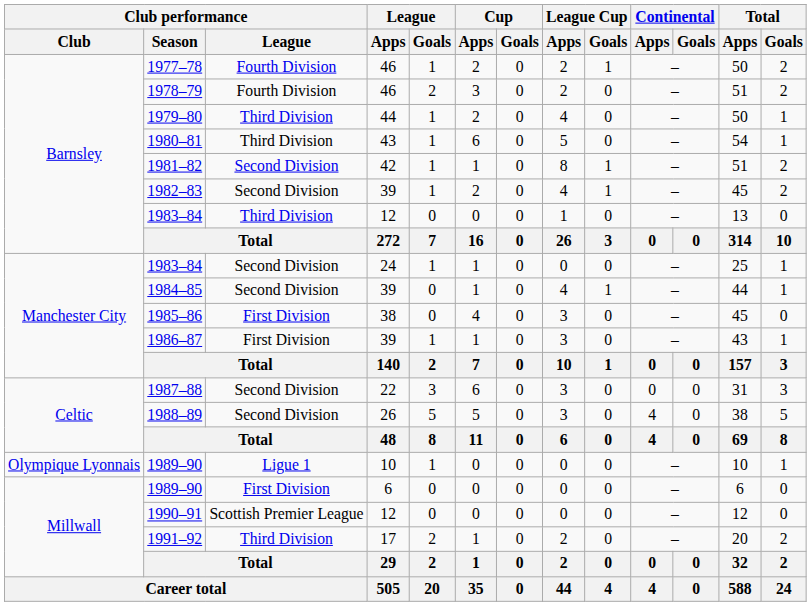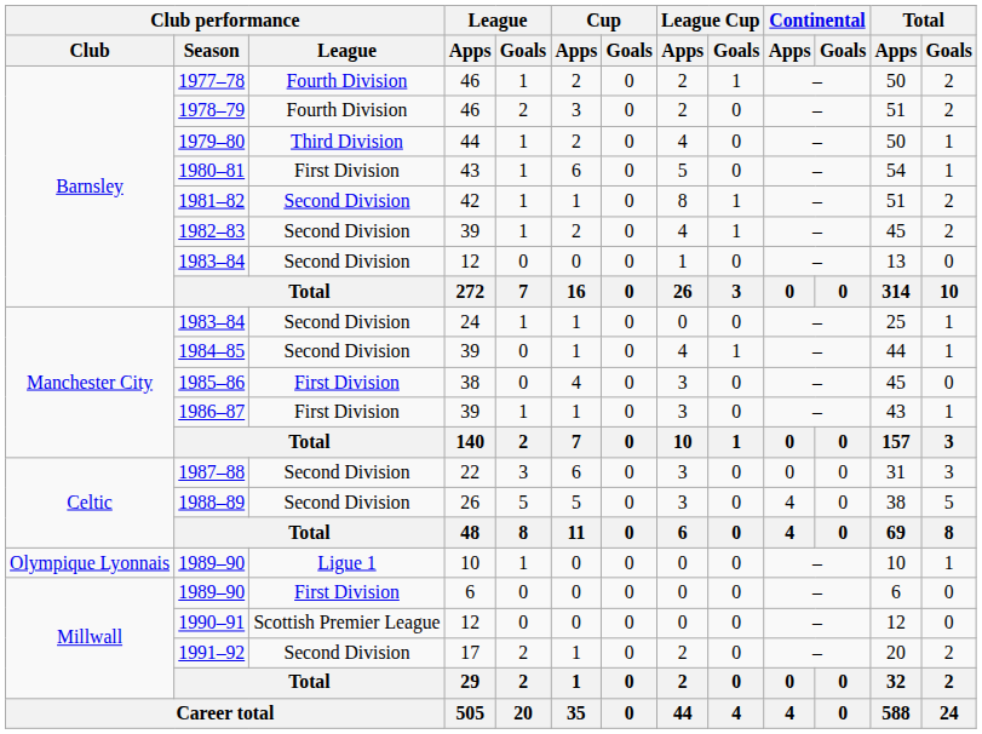 <table class="wikitable" style="text-align:center;">
 <tr>
 <th colspan=3>Club performance</th>
 <th colspan=2>League</th>
 <th colspan=2>Cup</th>
 <th colspan=2>League Cup</th>
 <th colspan=2><a href='#'>Continental</a></th>
 <th colspan=2>Total</th>
 </tr>
 <tr>
 <th>Club</th>
 <th>Season</th>
 <th>League</th>
 <th>Apps</th>
 <th>Goals</th>
 <th>Apps</th>
 <th>Goals</th>
 <th>Apps</th>
 <th>Goals</th>
 <th>Apps</th>
 <th>Goals</th>
 <th>Apps</th>
 <th>Goals</th>
 </tr>
 <tr>
 <td rowspan=8><a href='#'>Barnsley</a></td>
 <td><a href='#'>1977–78</a></td>
 <td><a href='#'>Fourth Division</a></td>
 <td>46</td>
 <td>1</td>
 <td>2</td>
 <td>0</td>
 <td>2</td>
 <td>1</td>
 <td colspan=2>–</td>
 <td>50</td>
 <td>2</td>
 </tr>
 <tr>
 <td><a href='#'>1978–79</a></td>
 <td>Fourth Division</td>
 <td>46</td>
 <td>2</td>
 <td>3</td>
 <td>0</td>
 <td>2</td>
 <td>0</td>
 <td colspan=2>–</td>
 <td>51</td>
 <td>2</td>
 </tr>
 <tr>
 <td><a href='#'>1979–80</a></td>
 <td><a href='#'>Third Division</a></td>
 <td>44</td>
 <td>1</td>
 <td>2</td>
 <td>0</td>
 <td>4</td>
 <td>0</td>
 <td colspan=2>–</td>
 <td>50</td>
 <td>1</td>
 </tr>
 <tr>
 <td><a href='#'>1980–81</a></td>
-<td>Third Division</td>
+<td>First Division</td>
 <td>43</td>
 <td>1</td>
 <td>6</td>
 <td>0</td>
 <td>5</td>
 <td>0</td>
 <td colspan=2>–</td>
 <td>54</td>
 <td>1</td>
 </tr>
 <tr>
 <td><a href='#'>1981–82</a></td>
 <td><a href='#'>Second Division</a></td>
 <td>42</td>
 <td>1</td>
 <td>1</td>
 <td>0</td>
 <td>8</td>
 <td>1</td>
 <td colspan=2>–</td>
 <td>51</td>
 <td>2</td>
 </tr>
 <tr>
 <td><a href='#'>1982–83</a></td>
 <td>Second Division</td>
 <td>39</td>
 <td>1</td>
 <td>2</td>
 <td>0</td>
 <td>4</td>
 <td>1</td>
 <td colspan=2>–</td>
 <td>45</td>
 <td>2</td>
 </tr>
 <tr>
 <td><a href='#'>1983–84</a></td>
-<td><a href='#'>Third Division</a></td>
+<td>Second Division</td>
 <td>12</td>
 <td>0</td>
 <td>0</td>
 <td>0</td>
 <td>1</td>
 <td>0</td>
 <td colspan=2>–</td>
 <td>13</td>
 <td>0</td>
 </tr>
 <tr>
 <th colspan=2>Total</th>
 <th>272</th>
 <th>7</th>
 <th>16</th>
 <th>0</th>
 <th>26</th>
 <th>3</th>
 <th>0</th>
 <th>0</th>
 <th>314</th>
 <th>10</th>
 </tr>
 <tr>
 <td rowspan=5><a href='#'>Manchester City</a></td>
 <td><a href='#'>1983–84</a></td>
 <td>Second Division</td>
 <td>24</td>
 <td>1</td>
 <td>1</td>
 <td>0</td>
 <td>0</td>
 <td>0</td>
 <td colspan=2>–</td>
 <td>25</td>
 <td>1</td>
 </tr>
 <tr>
 <td><a href='#'>1984–85</a></td>
 <td>Second Division</td>
 <td>39</td>
 <td>0</td>
 <td>1</td>
 <td>0</td>
 <td>4</td>
 <td>1</td>
 <td colspan=2>–</td>
 <td>44</td>
 <td>1</td>
 </tr>
 <tr>
 <td><a href='#'>1985–86</a></td>
 <td><a href='#'>First Division</a></td>
 <td>38</td>
 <td>0</td>
 <td>4</td>
 <td>0</td>
 <td>3</td>
 <td>0</td>
 <td colspan=2>–</td>
 <td>45</td>
 <td>0</td>
 </tr>
 <tr>
 <td><a href='#'>1986–87</a></td>
 <td>First Division</td>
 <td>39</td>
 <td>1</td>
 <td>1</td>
 <td>0</td>
 <td>3</td>
 <td>0</td>
 <td colspan=2>–</td>
 <td>43</td>
 <td>1</td>
 </tr>
 <tr>
 <th colspan=2>Total</th>
 <th>140</th>
 <th>2</th>
 <th>7</th>
 <th>0</th>
 <th>10</th>
 <th>1</th>
 <th>0</th>
 <th>0</th>
 <th>157</th>
 <th>3</th>
 </tr>
 <tr>
 <td rowspan=3><a href='#'>Celtic</a></td>
 <td><a href='#'>1987–88</a></td>
 <td>Second Division</td>
 <td>22</td>
 <td>3</td>
 <td>6</td>
 <td>0</td>
 <td>3</td>
 <td>0</td>
 <td>0</td>
 <td>0</td>
 <td>31</td>
 <td>3</td>
 </tr>
 <tr>
 <td><a href='#'>1988–89</a></td>
 <td>Second Division</td>
 <td>26</td>
 <td>5</td>
 <td>5</td>
 <td>0</td>
 <td>3</td>
 <td>0</td>
 <td>4</td>
 <td>0</td>
 <td>38</td>
 <td>5</td>
 </tr>
 <tr>
 <th colspan=2>Total</th>
 <th>48</th>
 <th>8</th>
 <th>11</th>
 <th>0</th>
 <th>6</th>
 <th>0</th>
 <th>4</th>
 <th>0</th>
 <th>69</th>
 <th>8</th>
 </tr>
 <tr>
 <td><a href='#'>Olympique Lyonnais</a></td>
 <td><a href='#'>1989–90</a></td>
 <td><a href='#'>Ligue 1</a></td>
 <td>10</td>
 <td>1</td>
 <td>0</td>
 <td>0</td>
 <td>0</td>
 <td>0</td>
 <td colspan=2>–</td>
 <td>10</td>
 <td>1</td>
 </tr>
 <tr>
 <td rowspan=4><a href='#'>Millwall</a></td>
 <td><a href='#'>1989–90</a></td>
 <td><a href='#'>First Division</a></td>
 <td>6</td>
 <td>0</td>
 <td>0</td>
 <td>0</td>
 <td>0</td>
 <td>0</td>
 <td colspan=2>–</td>
 <td>6</td>
 <td>0</td>
 </tr>
 <tr>
 <td><a href='#'>1990–91</a></td>
 <td>Scottish Premier League</td>
 <td>12</td>
 <td>0</td>
 <td>0</td>
 <td>0</td>
 <td>0</td>
 <td>0</td>
 <td colspan=2>–</td>
 <td>12</td>
 <td>0</td>
 </tr>
 <tr>
 <td><a href='#'>1991–92</a></td>
-<td><a href='#'>Third Division</a></td>
+<td>Second Division</td>
 <td>17</td>
 <td>2</td>
 <td>1</td>
 <td>0</td>
 <td>2</td>
 <td>0</td>
 <td colspan=2>–</td>
 <td>20</td>
 <td>2</td>
 </tr>
 <tr>
 <th colspan=2>Total</th>
 <th>29</th>
 <th>2</th>
 <th>1</th>
 <th>0</th>
 <th>2</th>
 <th>0</th>
 <th>0</th>
 <th>0</th>
 <th>32</th>
 <th>2</th>
 </tr>
 <tr>
 <th colspan=3>Career total</th>
 <th>505</th>
 <th>20</th>
 <th>35</th>
 <th>0</th>
 <th>44</th>
 <th>4</th>
 <th>4</th>
 <th>0</th>
 <th>588</th>
 <th>24</th>
 </tr>
 </table>
